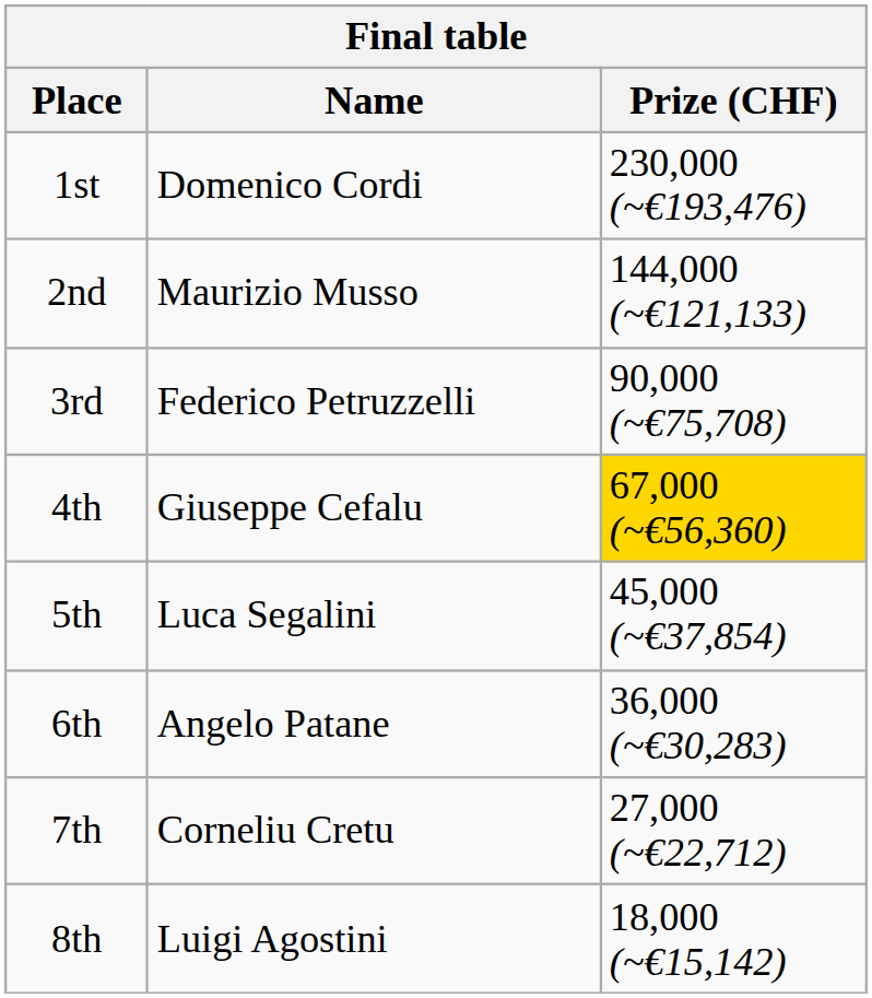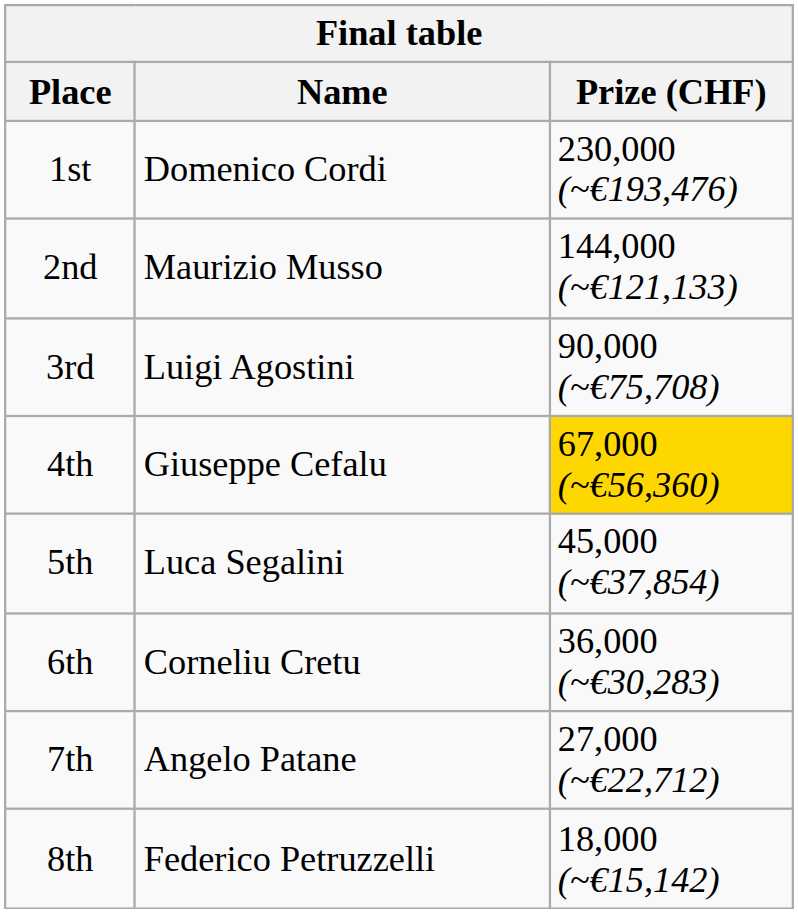 <table class="wikitable">
 <tr>
 <th colspan="3">Final table</th>
 </tr>
 <tr>
 <th style="width:50px;">Place</th>
 <th style="width:175px;">Name</th>
 <th style="width:100px;">Prize (CHF)</th>
 </tr>
 <tr>
 <td style="text-align:center;">1st</td>
 <td> Domenico Cordi</td>
 <td>230,000<br><em>(~€193,476)</em></td>
 </tr>
 <tr>
 <td style="text-align:center;">2nd</td>
 <td> Maurizio Musso</td>
 <td>144,000<br><em>(~€121,133)</em></td>
 </tr>
 <tr>
 <td style="text-align:center;">3rd</td>
-<td> Federico Petruzzelli</td>
+<td> Luigi Agostini</td>
 <td>90,000<br><em>(~€75,708)</em></td>
 </tr>
 <tr>
 <td style="text-align:center;">4th</td>
 <td> Giuseppe Cefalu</td>
 <td style="background: gold;">67,000<br><em>(~€56,360)</em></td>
 </tr>
 <tr>
 <td style="text-align:center;">5th</td>
 <td> Luca Segalini</td>
 <td>45,000<br><em>(~€37,854)</em></td>
 </tr>
 <tr>
 <td style="text-align:center;">6th</td>
-<td> Angelo Patane</td>
+<td> Corneliu Cretu</td>
 <td>36,000<br><em>(~€30,283)</em></td>
 </tr>
 <tr>
 <td style="text-align:center;">7th</td>
-<td> Corneliu Cretu</td>
+<td> Angelo Patane</td>
 <td>27,000<br><em>(~€22,712)</em></td>
 </tr>
 <tr>
 <td style="text-align:center;">8th</td>
-<td> Luigi Agostini</td>
+<td> Federico Petruzzelli</td>
 <td>18,000<br><em>(~€15,142)</em></td>
 </tr>
 </table>
